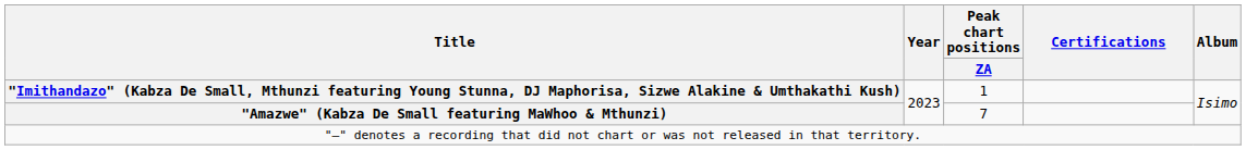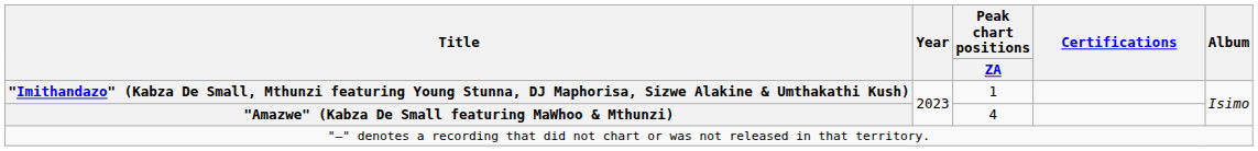 <table class="wikitable plainrowheaders" style="text-align:center;" border="1">
 <tr>
 <th scope="col" rowspan="2">Title</th>
 <th scope="col" rowspan="2">Year</th>
 <th scope="col" colspan="1">Peak chart positions</th>
 <th scope="col" rowspan="2" style="width:12em;"><a href='#'>Certifications</a></th>
 <th scope="col" rowspan="2">Album</th>
 </tr>
 <tr>
 <th scope="col" style="width:3em;font-size:100%;"><a href='#'>ZA</a><br></th>
 </tr>
 <tr>
 <th scope="row">"<a href='#'>Imithandazo</a>" (Kabza De Small, Mthunzi featuring Young Stunna, DJ Maphorisa, Sizwe Alakine & Umthakathi Kush)</th>
 <td rowspan=2>2023</td>
 <td>1</td>
 <td></td>
 <td rowspan=2><em>Isimo</em></td>
 </tr>
 <tr>
 <th scope="row">"Amazwe"  (Kabza De Small featuring MaWhoo & Mthunzi)</th>
-<td>7</td>
+<td>4</td>
 <td></td>
 </tr>
 <tr>
 <td colspan="8" style="font-size:90%">"—" denotes a recording that did not chart or was not released in that territory.</td>
 </tr>
 </table>
